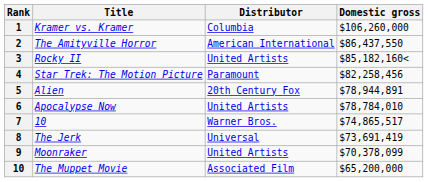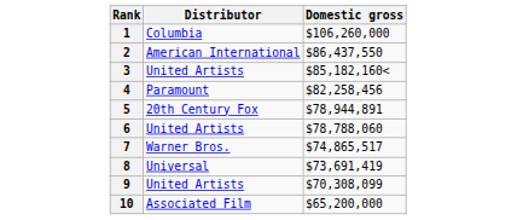 <table class="wikitable sortable" style="margin:auto; margin:auto;">
 <tr>
 <th>Rank</th>
-<th>Title</th>
 <th>Distributor</th>
 <th>Domestic gross</th>
 </tr>
 <tr>
 <th style="text-align:center;">1</th>
-<td><em><a href='#'>Kramer vs. Kramer</a></em></td>
 <td><a href='#'>Columbia</a></td>
 <td>$106,260,000</td>
 </tr>
 <tr>
 <th style="text-align:center;">2</th>
-<td><em><a href='#'>The Amityville Horror</a></em></td>
 <td><a href='#'>American International</a></td>
 <td>$86,437,550</td>
 </tr>
 <tr>
 <th style="text-align:center;">3</th>
-<td><em><a href='#'>Rocky II</a></em></td>
 <td><a href='#'>United Artists</a></td>
 <td>$85,182,160<</td>
 </tr>
 <tr>
 <th style="text-align:center;">4</th>
-<td><em><a href='#'>Star Trek: The Motion Picture</a></em></td>
 <td><a href='#'>Paramount</a></td>
 <td>$82,258,456</td>
 </tr>
 <tr>
 <th style="text-align:center;">5</th>
-<td><em><a href='#'>Alien</a></em></td>
 <td><a href='#'>20th Century Fox</a></td>
 <td>$78,944,891</td>
 </tr>
 <tr>
 <th style="text-align:center;">6</th>
-<td><em><a href='#'>Apocalypse Now</a></em></td>
 <td><a href='#'>United Artists</a></td>
-<td>$78,784,010</td>
+<td>$78,788,060</td>
 </tr>
 <tr>
 <th style="text-align:center;">7</th>
-<td><em><a href='#'>10</a></em></td>
 <td><a href='#'>Warner Bros.</a></td>
 <td>$74,865,517</td>
 </tr>
 <tr>
 <th style="text-align:center;">8</th>
-<td><em><a href='#'>The Jerk</a></em></td>
 <td><a href='#'>Universal</a></td>
 <td>$73,691,419</td>
 </tr>
 <tr>
 <th style="text-align:center;">9</th>
-<td><em><a href='#'>Moonraker</a></em></td>
 <td><a href='#'>United Artists</a></td>
-<td>$70,378,099</td>
+<td>$70,308,099</td>
 </tr>
 <tr>
 <th style="text-align:center;">10</th>
-<td><em><a href='#'>The Muppet Movie</a></em></td>
 <td><a href='#'>Associated Film</a></td>
 <td>$65,200,000</td>
 </tr>
 </table>
